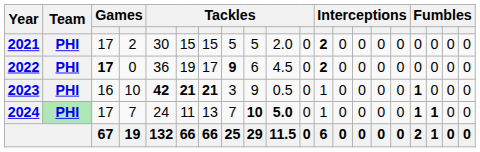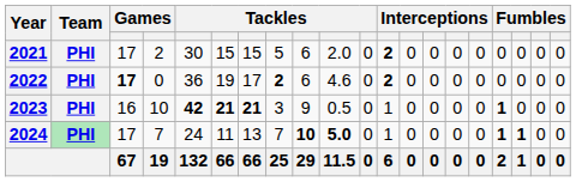 <table class="wikitable" style="text-align: center;">
 <tr>
 <th rowspan="2">Year</th>
 <th rowspan="2">Team</th>
 <th colspan="2">Games</th>
 <th colspan="7">Tackles</th>
 <th colspan="5">Interceptions</th>
 <th colspan="4">Fumbles</th>
 </tr>
 <tr>
 <th></th>
 <th></th>
 <th></th>
 <th></th>
 <th></th>
 <th></th>
 <th></th>
 <th></th>
 <th></th>
 <th></th>
 <th></th>
 <th></th>
 <th></th>
 <th></th>
 <th></th>
 <th></th>
 <th></th>
 <th></th>
 </tr>
 <tr>
 <th><a href='#'>2021</a></th>
 <th><a href='#'>PHI</a></th>
 <td>17</td>
 <td>2</td>
 <td>30</td>
 <td>15</td>
 <td>15</td>
 <td>5</td>
-<td>5</td>
+<td>6</td>
 <td>2.0</td>
 <td>0</td>
 <td><strong>2</strong></td>
 <td>0</td>
 <td>0</td>
 <td>0</td>
 <td>0</td>
 <td>0</td>
 <td>0</td>
 <td>0</td>
 <td>0</td>
 </tr>
 <tr>
 <th><a href='#'>2022</a></th>
 <th><a href='#'>PHI</a></th>
 <td><strong>17</strong></td>
 <td>0</td>
 <td>36</td>
 <td>19</td>
 <td>17</td>
-<td><strong>9</strong></td>
+<td><strong>2</strong></td>
 <td>6</td>
-<td>4.5</td>
+<td>4.6</td>
 <td>0</td>
 <td><strong>2</strong></td>
 <td>0</td>
 <td>0</td>
 <td>0</td>
 <td>0</td>
 <td>0</td>
 <td>0</td>
 <td>0</td>
 <td>0</td>
 </tr>
 <tr>
 <th><a href='#'>2023</a></th>
 <th><a href='#'>PHI</a></th>
 <td>16</td>
 <td>10</td>
 <td><strong>42</strong></td>
 <td><strong>21</strong></td>
 <td><strong>21</strong></td>
 <td>3</td>
 <td>9</td>
 <td>0.5</td>
 <td>0</td>
 <td>1</td>
 <td>0</td>
 <td>0</td>
 <td>0</td>
 <td>0</td>
 <td><strong>1</strong></td>
 <td>0</td>
 <td>0</td>
 <td>0</td>
 </tr>
 <tr>
 <th><a href='#'>2024</a></th>
 <th style="background:#afe6ba; width:3em;"><a href='#'>PHI</a></th>
 <td>17</td>
 <td>7</td>
 <td>24</td>
 <td>11</td>
 <td>13</td>
 <td>7</td>
 <td><strong>10</strong></td>
 <td><strong>5.0</strong></td>
 <td>0</td>
 <td>1</td>
 <td>0</td>
 <td>0</td>
 <td>0</td>
 <td>0</td>
 <td><strong>1</strong></td>
 <td><strong>1</strong></td>
 <td>0</td>
 <td>0</td>
 </tr>
 <tr>
 <th colspan="2"></th>
 <th>67</th>
 <th>19</th>
 <th>132</th>
 <th>66</th>
 <th>66</th>
 <th>25</th>
 <th>29</th>
 <th>11.5</th>
 <th>0</th>
 <th>6</th>
 <th>0</th>
 <th>0</th>
 <th>0</th>
 <th>0</th>
 <th>2</th>
 <th>1</th>
 <th>0</th>
 <th>0</th>
 </tr>
 </table>
